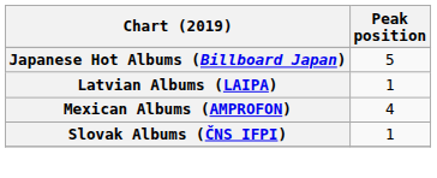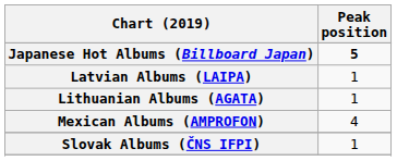 <table class="wikitable sortable plainrowheaders" style="text-align:center">
 <tr>
 <th scope="col">Chart (2019)</th>
 <th scope="col">Peak<br>position</th>
 </tr>
 <tr>
 </tr>
 <tr>
 </tr>
 <tr>
 </tr>
 <tr>
 </tr>
 <tr>
 </tr>
 <tr>
 </tr>
 <tr>
 </tr>
 <tr>
 </tr>
 <tr>
 </tr>
 <tr>
 </tr>
 <tr>
 </tr>
 <tr>
 </tr>
 <tr>
 </tr>
 <tr>
 </tr>
 <tr>
 </tr>
 <tr>
 <th scope="row">Japanese Hot Albums (<em><a href='#'>Billboard Japan</a></em>)</th>
-<td>5</td>
+<td><strong>5</strong></td>
 </tr>
 <tr>
 <th scope="row">Latvian Albums (<a href='#'>LAIPA</a>)</th>
+<td>1</td>
+</tr>
+<tr>
+<th scope="row">Lithuanian Albums (<a href='#'>AGATA</a>)</th>
 <td>1</td>
 </tr>
 <tr>
 <th scope="row">Mexican Albums (<a href='#'>AMPROFON</a>)</th>
 <td>4</td>
 </tr>
 <tr>
 </tr>
 <tr>
 </tr>
 <tr>
 </tr>
 <tr>
 </tr>
 <tr>
 </tr>
 <tr>
 <th scope="row">Slovak Albums (<a href='#'>ČNS IFPI</a>)</th>
 <td>1</td>
 </tr>
 <tr>
 </tr>
 <tr>
 </tr>
 <tr>
 </tr>
 <tr>
 </tr>
 <tr>
 </tr>
 </table>
